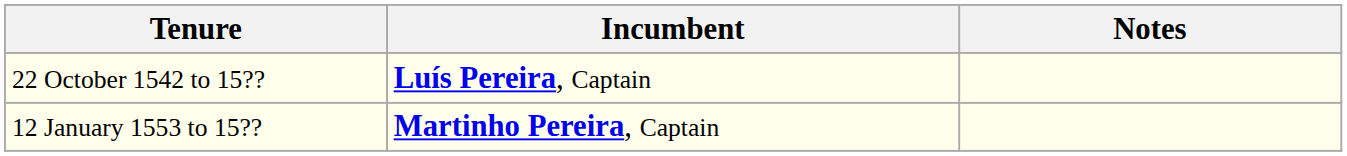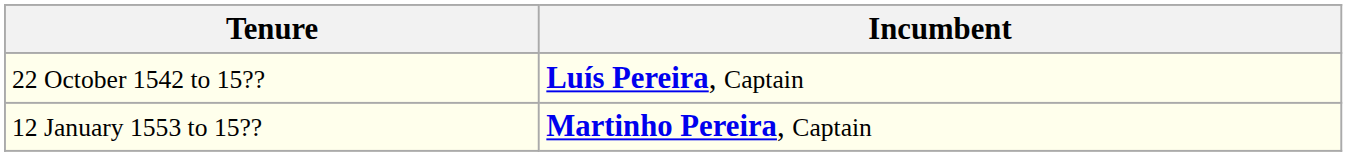 <table class="wikitable">
 <tr align=left>
 <th width="20%">Tenure</th>
 <th width="30%">Incumbent</th>
-<th width="20%">Notes</th>
 </tr>
 <tr valign=top bgcolor="#ffffec">
 <td><small>22 October 1542 to 15??</small></td>
 <td><strong><a href='#'>Luís Pereira</a></strong>, <small>Captain</small></td>
-<td></td>
 </tr>
 <tr valign=top bgcolor="#ffffec">
 <td><small>12 January 1553 to 15??</small></td>
 <td><strong><a href='#'>Martinho Pereira</a></strong>, <small>Captain</small></td>
-<td></td>
 </tr>
 </table>
